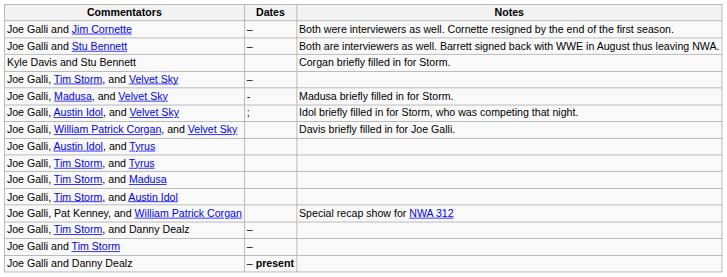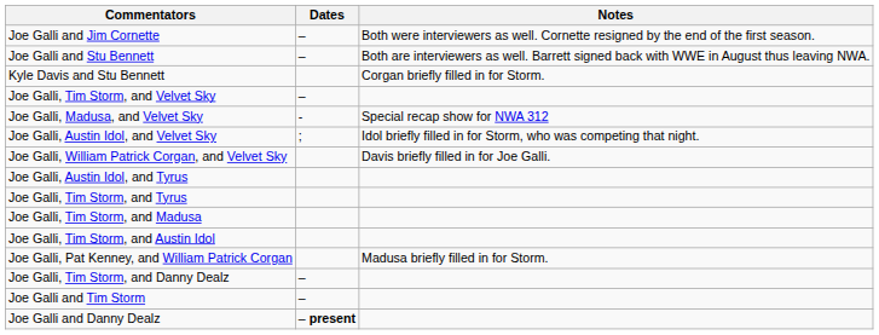 <table class="sortable wikitable" style="font-size:85%; text-align:left;">
 <tr>
 <th>Commentators</th>
 <th>Dates</th>
 <th>Notes</th>
 </tr>
 <tr>
 <td>Joe Galli and <a href='#'>Jim Cornette</a></td>
 <td> – </td>
 <td>Both were interviewers as well. Cornette resigned by the end of the first season.</td>
 </tr>
 <tr>
 <td>Joe Galli and <a href='#'>Stu Bennett</a></td>
 <td> – </td>
 <td>Both are interviewers as well. Barrett signed back with WWE in August thus leaving NWA.</td>
 </tr>
 <tr>
 <td>Kyle Davis and Stu Bennett</td>
 <td></td>
 <td>Corgan briefly filled in for Storm.</td>
 </tr>
 <tr>
 <td>Joe Galli, <a href='#'>Tim Storm</a>, and <a href='#'>Velvet Sky</a></td>
 <td> – </td>
 <td></td>
 </tr>
 <tr>
 <td>Joe Galli, <a href='#'>Madusa</a>, and <a href='#'>Velvet Sky</a></td>
 <td> - </td>
-<td>Madusa briefly filled in for Storm.</td>
+<td>Special recap show for <a href='#'>NWA 312</a></td>
 </tr>
 <tr>
 <td>Joe Galli, <a href='#'>Austin Idol</a>, and <a href='#'>Velvet Sky</a></td>
 <td>; </td>
 <td>Idol briefly filled in for Storm, who was competing that night.</td>
 </tr>
 <tr>
 <td>Joe Galli, <a href='#'>William Patrick Corgan</a>, and <a href='#'>Velvet Sky</a></td>
 <td></td>
 <td>Davis briefly filled in for Joe Galli.</td>
 </tr>
 <tr>
 <td>Joe Galli, <a href='#'>Austin Idol</a>, and <a href='#'>Tyrus</a></td>
 <td></td>
 <td></td>
 </tr>
 <tr>
 <td>Joe Galli, <a href='#'>Tim Storm</a>, and <a href='#'>Tyrus</a></td>
 <td></td>
 <td></td>
 </tr>
 <tr>
 <td>Joe Galli, <a href='#'>Tim Storm</a>, and <a href='#'>Madusa</a></td>
 <td></td>
 <td></td>
 </tr>
 <tr>
 <td>Joe Galli, <a href='#'>Tim Storm</a>, and <a href='#'>Austin Idol</a></td>
 <td></td>
 <td></td>
 </tr>
 <tr>
 <td>Joe Galli, Pat Kenney, and <a href='#'>William Patrick Corgan</a></td>
 <td></td>
-<td>Special recap show for <a href='#'>NWA 312</a></td>
+<td>Madusa briefly filled in for Storm.</td>
 </tr>
 <tr>
 <td>Joe Galli, <a href='#'>Tim Storm</a>, and Danny Dealz</td>
 <td> – </td>
 <td></td>
 </tr>
 <tr>
 <td>Joe Galli and <a href='#'>Tim Storm</a></td>
 <td> – </td>
 <td></td>
 </tr>
 <tr>
 <td>Joe Galli and Danny Dealz</td>
 <td><strong> </strong>–<strong> present</strong></td>
 </tr>
 </table>
